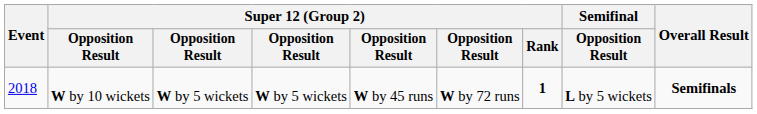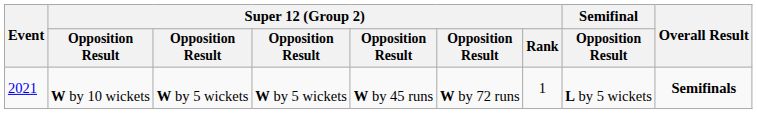 <table class=wikitable style=font-size:90%;text-align:center>
 <tr>
 <th rowspan=2>Event</th>
 <th colspan=6>Super 12 (Group 2)</th>
 <th>Semifinal</th>
 <th rowspan=2>Overall Result</th>
 </tr>
 <tr style=font-size:95%>
 <th>Opposition<br>Result</th>
 <th>Opposition<br>Result</th>
 <th>Opposition<br>Result</th>
 <th>Opposition<br>Result</th>
 <th>Opposition<br>Result</th>
 <th>Rank</th>
 <th>Opposition<br>Result</th>
 </tr>
 <tr>
-<td align=left><a href='#'>2018</a></td>
+<td align=left><a href='#'>2021</a></td>
 <td><br><strong>W</strong> by 10 wickets</td>
 <td><br><strong>W</strong> by 5 wickets</td>
 <td><br><strong>W</strong> by 5 wickets</td>
 <td><br><strong>W</strong> by 45 runs</td>
 <td><br><strong>W</strong> by 72 runs</td>
-<td><strong>1</strong></td>
+<td>1</td>
 <td><br><strong>L</strong> by 5 wickets</td>
 <td><strong>Semifinals</strong></td>
 </tr>
 </table>
